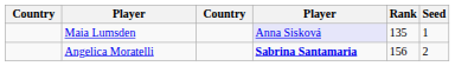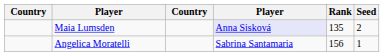 <table class="wikitable nowrap">
 <tr>
 <th width="70">Country</th>
 <th width="175">Player</th>
 <th width="70">Country</th>
 <th width="175">Player</th>
 <th>Rank</th>
 <th>Seed</th>
 </tr>
 <tr>
 <td></td>
 <td><a href='#'>Maia Lumsden</a></td>
 <td></td>
 <td style="background: lavender;"><a href='#'>Anna Sisková</a></td>
 <td>135</td>
-<td>1</td>
+<td>2</td>
 </tr>
 <tr>
 <td></td>
 <td><a href='#'>Angelica Moratelli</a></td>
 <td></td>
-<td><strong><a href='#'>Sabrina Santamaria</a></strong></td>
+<td><a href='#'>Sabrina Santamaria</a></td>
 <td>156</td>
-<td>2</td>
+<td>1</td>
 </tr>
 </table>
